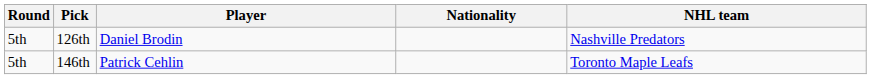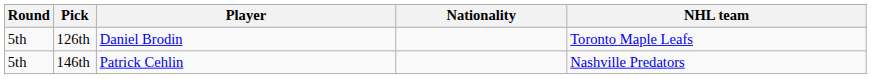 <table border="1" width="75%" class="wikitable">
 <tr>
 <th bgcolor="#DDDDFF" width="5.0%">Round</th>
 <th bgcolor="#DDDDFF" width="5.0%">Pick</th>
 <th bgcolor="#DDDDFF" width="35.0%">Player</th>
 <th bgcolor="#DDDDFF" width="20.0%">Nationality</th>
 <th bgcolor="#DDDDFF" width="35.0%">NHL team</th>
 </tr>
 <tr>
 <td>5th</td>
 <td>126th</td>
 <td><a href='#'>Daniel Brodin</a></td>
 <td></td>
-<td><a href='#'>Nashville Predators</a></td>
+<td><a href='#'>Toronto Maple Leafs</a></td>
 </tr>
 <tr>
 <td>5th</td>
 <td>146th</td>
 <td><a href='#'>Patrick Cehlin</a></td>
 <td></td>
-<td><a href='#'>Toronto Maple Leafs</a></td>
+<td><a href='#'>Nashville Predators</a></td>
 </tr>
 </table>
